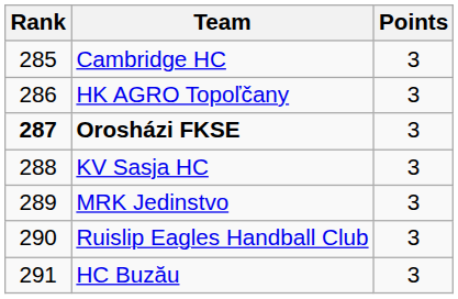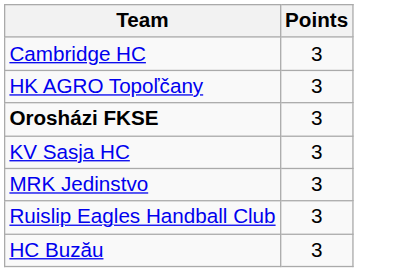 <table class="wikitable" style="text-align: center">
 <tr>
-<th>Rank</th>
 <th>Team</th>
 <th>Points</th>
 </tr>
 <tr>
-<td>285</td>
 <td align=left> <a href='#'>Cambridge HC</a></td>
 <td>3</td>
 </tr>
 <tr>
-<td>286</td>
 <td align=left> <a href='#'>HK AGRO Topoľčany</a></td>
 <td>3</td>
 </tr>
 <tr>
-<td><strong>287</strong></td>
 <td align=left> <strong>Orosházi FKSE</strong></td>
 <td>3</td>
 </tr>
 <tr>
-<td>288</td>
 <td align=left> <a href='#'>KV Sasja HC</a></td>
 <td>3</td>
 </tr>
 <tr>
-<td>289</td>
 <td align=left> <a href='#'>MRK Jedinstvo</a></td>
 <td>3</td>
 </tr>
 <tr>
-<td>290</td>
 <td align=left> <a href='#'>Ruislip Eagles Handball Club</a></td>
 <td>3</td>
 </tr>
 <tr>
-<td>291</td>
 <td align=left> <a href='#'>HC Buzău</a></td>
 <td>3</td>
 </tr>
 </table>
